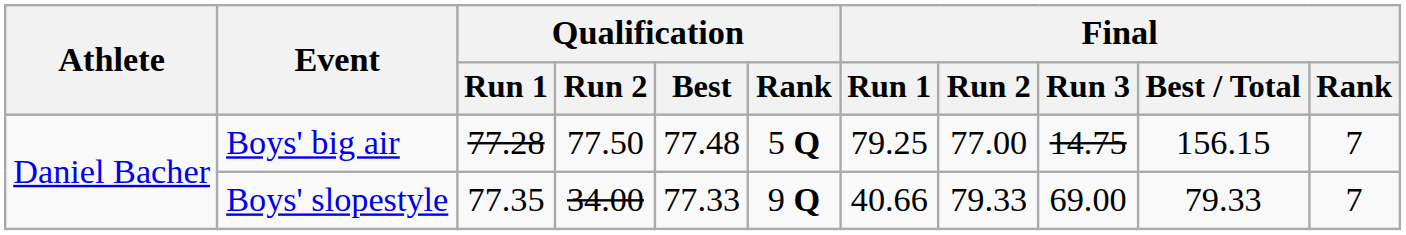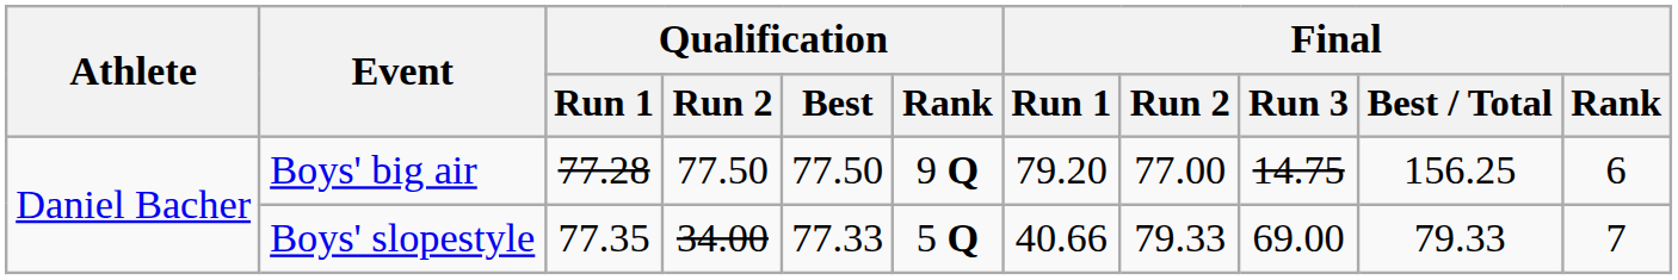 <table class="wikitable" style="font-size:90%">
 <tr>
 <th rowspan=2>Athlete</th>
 <th rowspan=2>Event</th>
 <th colspan=4>Qualification</th>
 <th colspan=5>Final</th>
 </tr>
 <tr style="font-size:95%">
 <th>Run 1</th>
 <th>Run 2</th>
 <th>Best</th>
 <th>Rank</th>
 <th>Run 1</th>
 <th>Run 2</th>
 <th>Run 3</th>
 <th>Best / Total</th>
 <th>Rank</th>
 </tr>
 <tr align=center>
 <td align=left rowspan=2><a href='#'>Daniel Bacher</a></td>
 <td align=left><a href='#'>Boys' big air</a></td>
 <td><s>77.28</s></td>
 <td>77.50</td>
-<td>77.48</td>
-<td>5 <strong>Q</strong></td>
-<td>79.25</td>
+<td>77.50</td>
+<td>9 <strong>Q</strong></td>
+<td>79.20</td>
 <td>77.00</td>
 <td><s>14.75</s></td>
-<td>156.15</td>
-<td>7</td>
+<td>156.25</td>
+<td>6</td>
 </tr>
 <tr align=center>
 <td align=left><a href='#'>Boys' slopestyle</a></td>
 <td>77.35</td>
 <td><s>34.00</s></td>
 <td>77.33</td>
-<td>9 <strong>Q</strong></td>
+<td>5 <strong>Q</strong></td>
 <td>40.66</td>
 <td>79.33</td>
 <td>69.00</td>
 <td>79.33</td>
 <td>7</td>
 </tr>
 </table>
